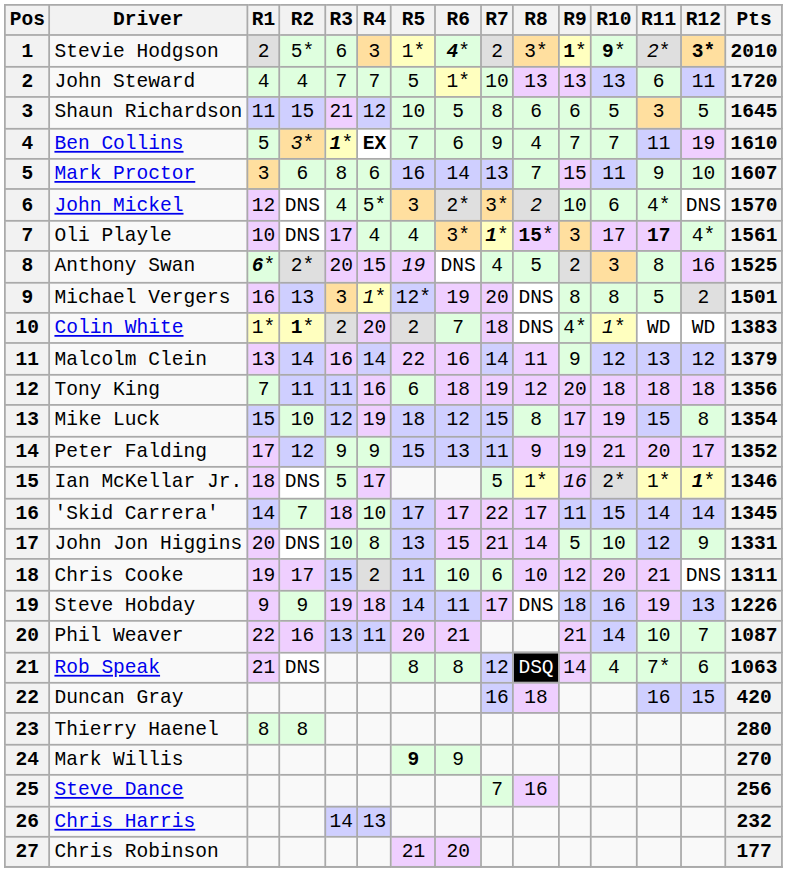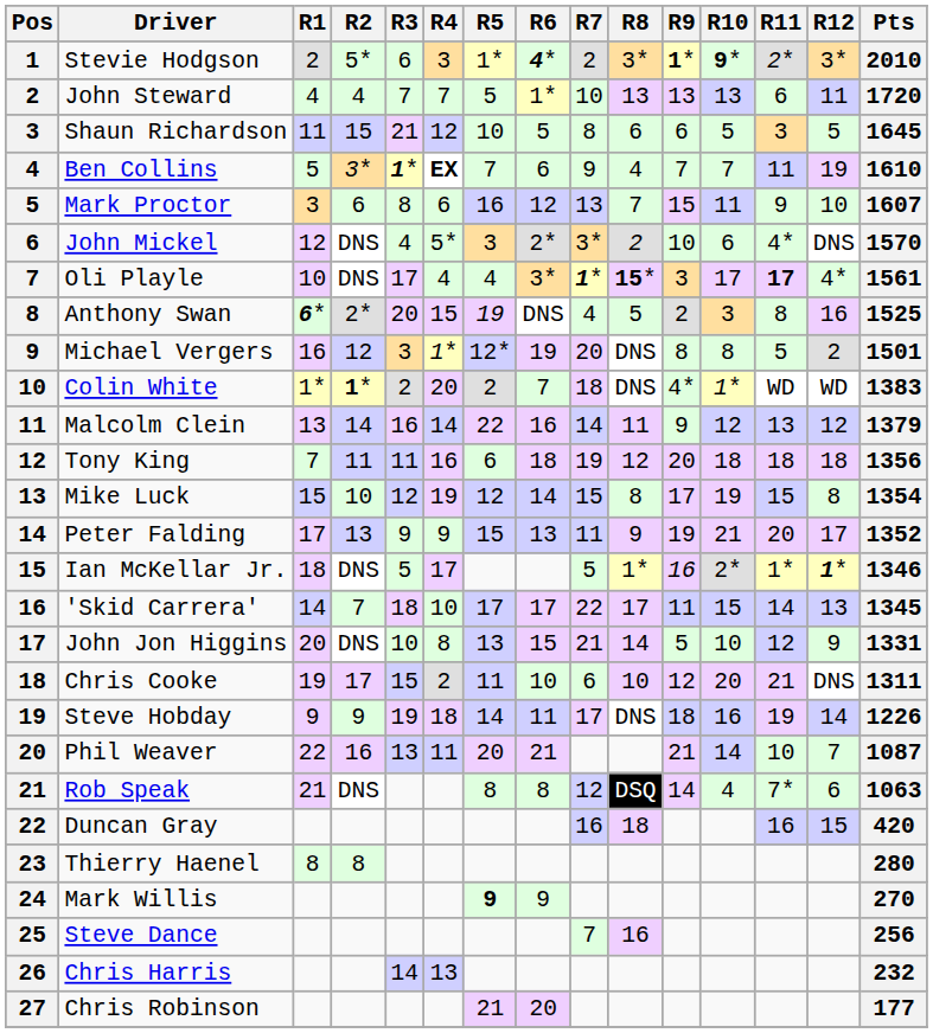 <table class="wikitable" style="font-size: 85%; text-align:center">
 <tr valign="top">
 <th valign="middle">Pos</th>
 <th valign="middle">Driver</th>
 <th>R1</th>
 <th>R2</th>
 <th>R3</th>
 <th>R4</th>
 <th>R5</th>
 <th>R6</th>
 <th>R7</th>
 <th>R8</th>
 <th>R9</th>
 <th>R10</th>
 <th>R11</th>
 <th>R12</th>
 <th valign="middle">Pts</th>
 </tr>
 <tr>
 <th>1</th>
 <td align=left> Stevie Hodgson</td>
 <td style="background:#DFDFDF;">2</td>
 <td style="background:#DFFFDF;">5*</td>
 <td style="background:#DFFFDF;">6</td>
 <td style="background:#FFDF9F;">3</td>
 <td style="background:#FFFFBF;">1*</td>
 <td style="background:#DFFFDF;"><strong><em>4</em></strong>*</td>
 <td style="background:#DFDFDF;">2</td>
 <td style="background:#FFDF9F;">3*</td>
 <td style="background:#FFFFBF;"><strong>1</strong>*</td>
 <td style="background:#DFFFDF;"><strong>9</strong>*</td>
 <td style="background:#DFDFDF;"><em>2</em>*</td>
-<td style="background:#FFDF9F;"><strong>3*</strong></td>
+<td style="background:#FFDF9F;">3*</td>
 <th>2010</th>
 </tr>
 <tr>
 <th>2</th>
 <td align=left> John Steward</td>
 <td style="background:#DFFFDF;">4</td>
 <td style="background:#DFFFDF;">4</td>
 <td style="background:#DFFFDF;">7</td>
 <td style="background:#DFFFDF;">7</td>
 <td style="background:#DFFFDF;">5</td>
 <td style="background:#FFFFBF;">1*</td>
 <td style="background:#DFFFDF;">10</td>
 <td style="background:#EFCFFF;">13</td>
 <td style="background:#EFCFFF;">13</td>
 <td style="background:#CFCFFF;">13</td>
 <td style="background:#DFFFDF;">6</td>
 <td style="background:#CFCFFF;">11</td>
 <th>1720</th>
 </tr>
 <tr>
 <th>3</th>
 <td align=left> Shaun Richardson</td>
 <td style="background:#CFCFFF;">11</td>
 <td style="background:#CFCFFF;">15</td>
 <td style="background:#EFCFFF;">21</td>
 <td style="background:#CFCFFF;">12</td>
 <td style="background:#DFFFDF;">10</td>
 <td style="background:#DFFFDF;">5</td>
 <td style="background:#DFFFDF;">8</td>
 <td style="background:#DFFFDF;">6</td>
 <td style="background:#DFFFDF;">6</td>
 <td style="background:#DFFFDF;">5</td>
 <td style="background:#FFDF9F;">3</td>
 <td style="background:#DFFFDF;">5</td>
 <th>1645</th>
 </tr>
 <tr>
 <th>4</th>
 <td align=left> <a href='#'>Ben Collins</a></td>
 <td style="background:#DFFFDF;">5</td>
 <td style="background:#FFDF9F;"><em>3</em>*</td>
 <td style="background:#FFFFBF;"><strong><em>1</em></strong>*</td>
 <td style="background:#FFFFFF;"><strong>EX</strong></td>
 <td style="background:#DFFFDF;">7</td>
 <td style="background:#DFFFDF;">6</td>
 <td style="background:#DFFFDF;">9</td>
 <td style="background:#DFFFDF;">4</td>
 <td style="background:#DFFFDF;">7</td>
 <td style="background:#DFFFDF;">7</td>
 <td style="background:#CFCFFF;">11</td>
 <td style="background:#EFCFFF;">19</td>
 <th>1610</th>
 </tr>
 <tr>
 <th>5</th>
 <td align=left> <a href='#'>Mark Proctor</a></td>
 <td style="background:#FFDF9F;">3</td>
 <td style="background:#DFFFDF;">6</td>
 <td style="background:#DFFFDF;">8</td>
 <td style="background:#DFFFDF;">6</td>
 <td style="background:#CFCFFF;">16</td>
-<td style="background:#CFCFFF;">14</td>
+<td style="background:#CFCFFF;">12</td>
 <td style="background:#CFCFFF;">13</td>
 <td style="background:#DFFFDF;">7</td>
 <td style="background:#EFCFFF;">15</td>
 <td style="background:#CFCFFF;">11</td>
 <td style="background:#DFFFDF;">9</td>
 <td style="background:#DFFFDF;">10</td>
 <th>1607</th>
 </tr>
 <tr>
 <th>6</th>
 <td align=left> <a href='#'>John Mickel</a></td>
 <td style="background:#EFCFFF;">12</td>
 <td style="background:#FFFFFF;">DNS</td>
 <td style="background:#DFFFDF;">4</td>
 <td style="background:#DFFFDF;">5*</td>
 <td style="background:#FFDF9F;">3</td>
 <td style="background:#DFDFDF;">2*</td>
 <td style="background:#FFDF9F;">3*</td>
 <td style="background:#DFDFDF;"><em>2</em></td>
 <td style="background:#DFFFDF;">10</td>
 <td style="background:#DFFFDF;">6</td>
 <td style="background:#DFFFDF;">4*</td>
 <td style="background:#FFFFFF;">DNS</td>
 <th>1570</th>
 </tr>
 <tr>
 <th>7</th>
 <td align=left> Oli Playle</td>
 <td style="background:#EFCFFF;">10</td>
 <td style="background:#FFFFFF;">DNS</td>
 <td style="background:#EFCFFF;">17</td>
 <td style="background:#DFFFDF;">4</td>
 <td style="background:#DFFFDF;">4</td>
 <td style="background:#FFDF9F;">3*</td>
 <td style="background:#FFFFBF;"><strong><em>1</em></strong>*</td>
 <td style="background:#EFCFFF;"><strong>15</strong>*</td>
 <td style="background:#FFDF9F;">3</td>
 <td style="background:#EFCFFF;">17</td>
 <td style="background:#EFCFFF;"><strong>17</strong></td>
 <td style="background:#DFFFDF;">4*</td>
 <th>1561</th>
 </tr>
 <tr>
 <th>8</th>
 <td align=left> Anthony Swan</td>
 <td style="background:#DFFFDF;"><strong><em>6</em></strong>*</td>
 <td style="background:#DFDFDF;">2*</td>
 <td style="background:#EFCFFF;">20</td>
 <td style="background:#EFCFFF;">15</td>
 <td style="background:#EFCFFF;"><em>19</em></td>
 <td style="background:#FFFFFF;">DNS</td>
 <td style="background:#DFFFDF;">4</td>
 <td style="background:#DFFFDF;">5</td>
 <td style="background:#DFDFDF;">2</td>
 <td style="background:#FFDF9F;">3</td>
 <td style="background:#DFFFDF;">8</td>
 <td style="background:#EFCFFF;">16</td>
 <th>1525</th>
 </tr>
 <tr>
 <th>9</th>
 <td align=left> Michael Vergers</td>
 <td style="background:#EFCFFF;">16</td>
-<td style="background:#CFCFFF;">13</td>
+<td style="background:#CFCFFF;">12</td>
 <td style="background:#FFDF9F;">3</td>
 <td style="background:#FFFFBF;"><em>1</em>*</td>
 <td style="background:#CFCFFF;">12*</td>
 <td style="background:#EFCFFF;">19</td>
 <td style="background:#EFCFFF;">20</td>
 <td style="background:#FFFFFF;">DNS</td>
 <td style="background:#DFFFDF;">8</td>
 <td style="background:#DFFFDF;">8</td>
 <td style="background:#DFFFDF;">5</td>
 <td style="background:#DFDFDF;">2</td>
 <th>1501</th>
 </tr>
 <tr>
 <th>10</th>
 <td align=left> <a href='#'>Colin White</a></td>
 <td style="background:#FFFFBF;">1*</td>
 <td style="background:#FFFFBF;"><strong>1</strong>*</td>
 <td style="background:#DFDFDF;">2</td>
 <td style="background:#EFCFFF;">20</td>
 <td style="background:#DFDFDF;">2</td>
 <td style="background:#DFFFDF;">7</td>
 <td style="background:#EFCFFF;">18</td>
 <td style="background:#FFFFFF;">DNS</td>
 <td style="background:#DFFFDF;">4*</td>
 <td style="background:#FFFFBF;"><em>1</em>*</td>
 <td style="background:#FFFFFF;">WD</td>
 <td style="background:#FFFFFF;">WD</td>
 <th>1383</th>
 </tr>
 <tr>
 <th>11</th>
 <td align=left> Malcolm Clein</td>
 <td style="background:#EFCFFF;">13</td>
 <td style="background:#CFCFFF;">14</td>
 <td style="background:#EFCFFF;">16</td>
 <td style="background:#CFCFFF;">14</td>
 <td style="background:#EFCFFF;">22</td>
 <td style="background:#EFCFFF;">16</td>
 <td style="background:#CFCFFF;">14</td>
 <td style="background:#EFCFFF;">11</td>
 <td style="background:#DFFFDF;">9</td>
 <td style="background:#CFCFFF;">12</td>
 <td style="background:#CFCFFF;">13</td>
 <td style="background:#CFCFFF;">12</td>
 <th>1379</th>
 </tr>
 <tr>
 <th>12</th>
 <td align=left> Tony King</td>
 <td style="background:#DFFFDF;">7</td>
 <td style="background:#CFCFFF;">11</td>
 <td style="background:#CFCFFF;">11</td>
 <td style="background:#EFCFFF;">16</td>
 <td style="background:#DFFFDF;">6</td>
 <td style="background:#EFCFFF;">18</td>
 <td style="background:#EFCFFF;">19</td>
 <td style="background:#EFCFFF;">12</td>
 <td style="background:#EFCFFF;">20</td>
 <td style="background:#EFCFFF;">18</td>
 <td style="background:#EFCFFF;">18</td>
 <td style="background:#EFCFFF;">18</td>
 <th>1356</th>
 </tr>
 <tr>
 <th>13</th>
 <td align=left> Mike Luck</td>
 <td style="background:#CFCFFF;">15</td>
 <td style="background:#DFFFDF;">10</td>
 <td style="background:#CFCFFF;">12</td>
 <td style="background:#EFCFFF;">19</td>
-<td style="background:#CFCFFF;">18</td>
 <td style="background:#CFCFFF;">12</td>
+<td style="background:#CFCFFF;">14</td>
 <td style="background:#CFCFFF;">15</td>
 <td style="background:#DFFFDF;">8</td>
 <td style="background:#EFCFFF;">17</td>
 <td style="background:#EFCFFF;">19</td>
 <td style="background:#CFCFFF;">15</td>
 <td style="background:#DFFFDF;">8</td>
 <th>1354</th>
 </tr>
 <tr>
 <th>14</th>
 <td align=left> Peter Falding</td>
 <td style="background:#EFCFFF;">17</td>
-<td style="background:#CFCFFF;">12</td>
+<td style="background:#CFCFFF;">13</td>
 <td style="background:#DFFFDF;">9</td>
 <td style="background:#DFFFDF;">9</td>
 <td style="background:#CFCFFF;">15</td>
 <td style="background:#CFCFFF;">13</td>
 <td style="background:#CFCFFF;">11</td>
 <td style="background:#EFCFFF;">9</td>
 <td style="background:#EFCFFF;">19</td>
 <td style="background:#EFCFFF;">21</td>
 <td style="background:#EFCFFF;">20</td>
 <td style="background:#EFCFFF;">17</td>
 <th>1352</th>
 </tr>
 <tr>
 <th>15</th>
 <td align=left> Ian McKellar Jr.</td>
 <td style="background:#EFCFFF;">18</td>
 <td style="background:#FFFFFF;">DNS</td>
 <td style="background:#DFFFDF;">5</td>
 <td style="background:#EFCFFF;">17</td>
 <td></td>
 <td></td>
 <td style="background:#DFFFDF;">5</td>
 <td style="background:#FFFFBF;">1*</td>
 <td style="background:#EFCFFF;"><em>16</em></td>
 <td style="background:#DFDFDF;">2*</td>
 <td style="background:#FFFFBF;">1*</td>
 <td style="background:#FFFFBF;"><strong><em>1</em></strong>*</td>
 <th>1346</th>
 </tr>
 <tr>
 <th>16</th>
 <td align=left> 'Skid Carrera'</td>
 <td style="background:#CFCFFF;">14</td>
 <td style="background:#DFFFDF;">7</td>
 <td style="background:#EFCFFF;">18</td>
 <td style="background:#DFFFDF;">10</td>
 <td style="background:#CFCFFF;">17</td>
 <td style="background:#EFCFFF;">17</td>
 <td style="background:#EFCFFF;">22</td>
 <td style="background:#EFCFFF;">17</td>
 <td style="background:#CFCFFF;">11</td>
 <td style="background:#CFCFFF;">15</td>
 <td style="background:#CFCFFF;">14</td>
-<td style="background:#CFCFFF;">14</td>
+<td style="background:#CFCFFF;">13</td>
 <th>1345</th>
 </tr>
 <tr>
 <th>17</th>
 <td align=left> John Jon Higgins</td>
 <td style="background:#EFCFFF;">20</td>
 <td style="background:#FFFFFF;">DNS</td>
 <td style="background:#DFFFDF;">10</td>
 <td style="background:#DFFFDF;">8</td>
 <td style="background:#CFCFFF;">13</td>
 <td style="background:#EFCFFF;">15</td>
 <td style="background:#EFCFFF;">21</td>
 <td style="background:#EFCFFF;">14</td>
 <td style="background:#DFFFDF;">5</td>
 <td style="background:#DFFFDF;">10</td>
 <td style="background:#CFCFFF;">12</td>
 <td style="background:#DFFFDF;">9</td>
 <th>1331</th>
 </tr>
 <tr>
 <th>18</th>
 <td align=left> Chris Cooke</td>
 <td style="background:#EFCFFF;">19</td>
 <td style="background:#EFCFFF;">17</td>
 <td style="background:#CFCFFF;">15</td>
 <td style="background:#DFDFDF;">2</td>
 <td style="background:#CFCFFF;">11</td>
 <td style="background:#DFFFDF;">10</td>
 <td style="background:#DFFFDF;">6</td>
 <td style="background:#EFCFFF;">10</td>
 <td style="background:#EFCFFF;">12</td>
 <td style="background:#EFCFFF;">20</td>
 <td style="background:#EFCFFF;">21</td>
 <td style="background:#FFFFFF;">DNS</td>
 <th>1311</th>
 </tr>
 <tr>
 <th>19</th>
 <td align=left> Steve Hobday</td>
 <td style="background:#EFCFFF;">9</td>
 <td style="background:#DFFFDF;">9</td>
 <td style="background:#EFCFFF;">19</td>
 <td style="background:#EFCFFF;">18</td>
 <td style="background:#CFCFFF;">14</td>
 <td style="background:#CFCFFF;">11</td>
 <td style="background:#EFCFFF;">17</td>
 <td style="background:#FFFFFF;">DNS</td>
 <td style="background:#CFCFFF;">18</td>
 <td style="background:#CFCFFF;">16</td>
 <td style="background:#EFCFFF;">19</td>
-<td style="background:#CFCFFF;">13</td>
+<td style="background:#CFCFFF;">14</td>
 <th>1226</th>
 </tr>
 <tr>
 <th>20</th>
 <td align=left> Phil Weaver</td>
 <td style="background:#EFCFFF;">22</td>
 <td style="background:#EFCFFF;">16</td>
 <td style="background:#CFCFFF;">13</td>
 <td style="background:#CFCFFF;">11</td>
 <td style="background:#EFCFFF;">20</td>
 <td style="background:#EFCFFF;">21</td>
 <td></td>
 <td></td>
 <td style="background:#EFCFFF;">21</td>
 <td style="background:#CFCFFF;">14</td>
 <td style="background:#DFFFDF;">10</td>
 <td style="background:#DFFFDF;">7</td>
 <th>1087</th>
 </tr>
 <tr>
 <th>21</th>
 <td align=left> <a href='#'>Rob Speak</a></td>
 <td style="background:#EFCFFF;">21</td>
 <td style="background:#FFFFFF;">DNS</td>
 <td></td>
 <td></td>
 <td style="background:#DFFFDF;">8</td>
 <td style="background:#DFFFDF;">8</td>
 <td style="background:#CFCFFF;">12</td>
 <td style="background:#000000; color:white;">DSQ</td>
 <td style="background:#EFCFFF;">14</td>
 <td style="background:#DFFFDF;">4</td>
 <td style="background:#DFFFDF;">7*</td>
 <td style="background:#DFFFDF;">6</td>
 <th>1063</th>
 </tr>
 <tr>
 <th>22</th>
 <td align=left> Duncan Gray</td>
 <td></td>
 <td></td>
 <td></td>
 <td></td>
 <td></td>
 <td></td>
 <td style="background:#CFCFFF;">16</td>
 <td style="background:#EFCFFF;">18</td>
 <td></td>
 <td></td>
 <td style="background:#CFCFFF;">16</td>
 <td style="background:#CFCFFF;">15</td>
 <th>420</th>
 </tr>
 <tr>
 <th>23</th>
 <td align=left> Thierry Haenel</td>
 <td style="background:#DFFFDF;">8</td>
 <td style="background:#DFFFDF;">8</td>
 <td></td>
 <td></td>
 <td></td>
 <td></td>
 <td></td>
 <td></td>
 <td></td>
 <td></td>
 <td></td>
 <td></td>
 <th>280</th>
 </tr>
 <tr>
 <th>24</th>
 <td align=left> Mark Willis</td>
 <td></td>
 <td></td>
 <td></td>
 <td></td>
 <td style="background:#DFFFDF;"><strong>9</strong></td>
 <td style="background:#DFFFDF;">9</td>
 <td></td>
 <td></td>
 <td></td>
 <td></td>
 <td></td>
 <td></td>
 <th>270</th>
 </tr>
 <tr>
 <th>25</th>
 <td align=left> <a href='#'>Steve Dance</a></td>
 <td></td>
 <td></td>
 <td></td>
 <td></td>
 <td></td>
 <td></td>
 <td style="background:#DFFFDF;">7</td>
 <td style="background:#EFCFFF;">16</td>
 <td></td>
 <td></td>
 <td></td>
 <td></td>
 <th>256</th>
 </tr>
 <tr>
 <th>26</th>
 <td align=left> <a href='#'>Chris Harris</a></td>
 <td></td>
 <td></td>
 <td style="background:#CFCFFF;">14</td>
 <td style="background:#CFCFFF;">13</td>
 <td></td>
 <td></td>
 <td></td>
 <td></td>
 <td></td>
 <td></td>
 <td></td>
 <td></td>
 <th>232</th>
 </tr>
 <tr>
 <th>27</th>
 <td align=left> Chris Robinson</td>
 <td></td>
 <td></td>
 <td></td>
 <td></td>
 <td style="background:#EFCFFF;">21</td>
 <td style="background:#EFCFFF;">20</td>
 <td></td>
 <td></td>
 <td></td>
 <td></td>
 <td></td>
 <td></td>
 <th>177</th>
 </tr>
 <tr>
 </tr>
 </table>
